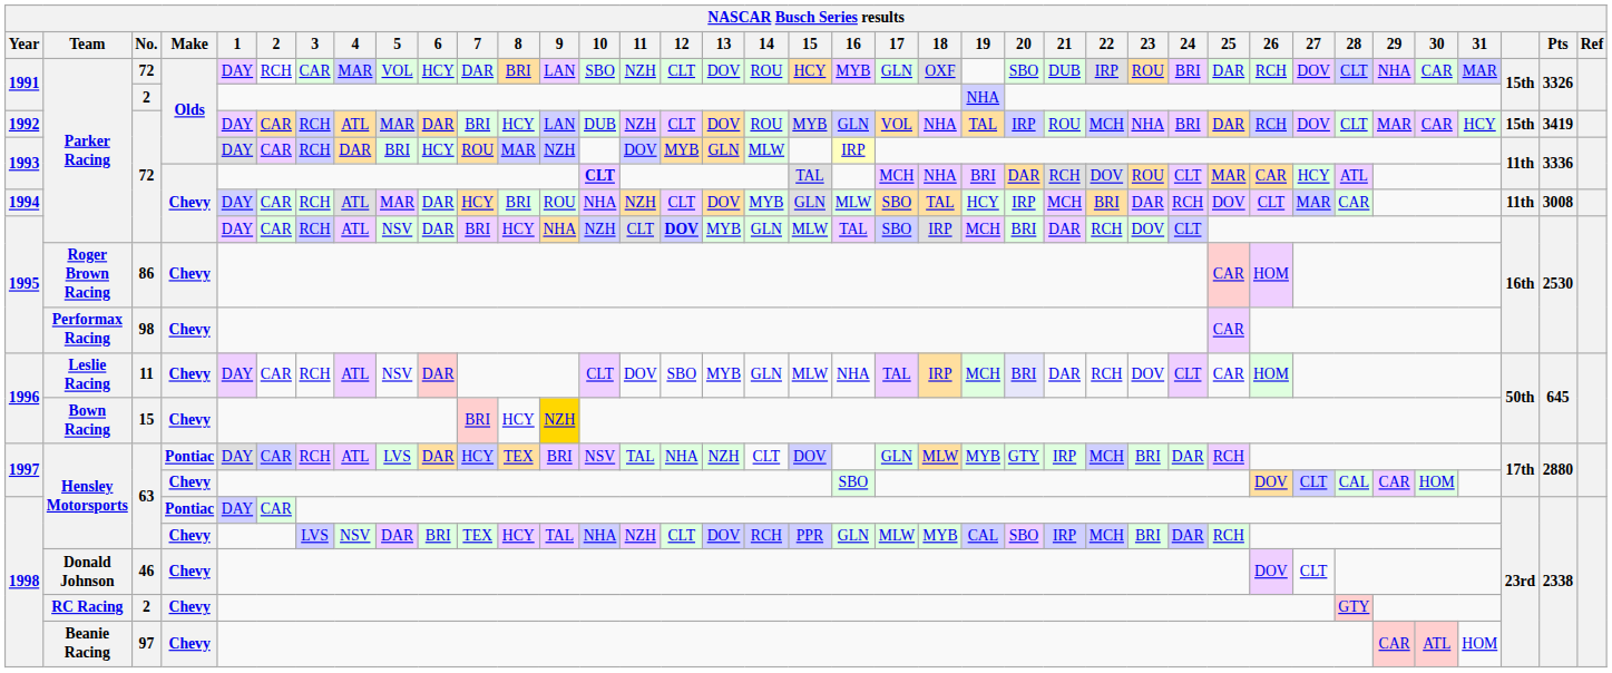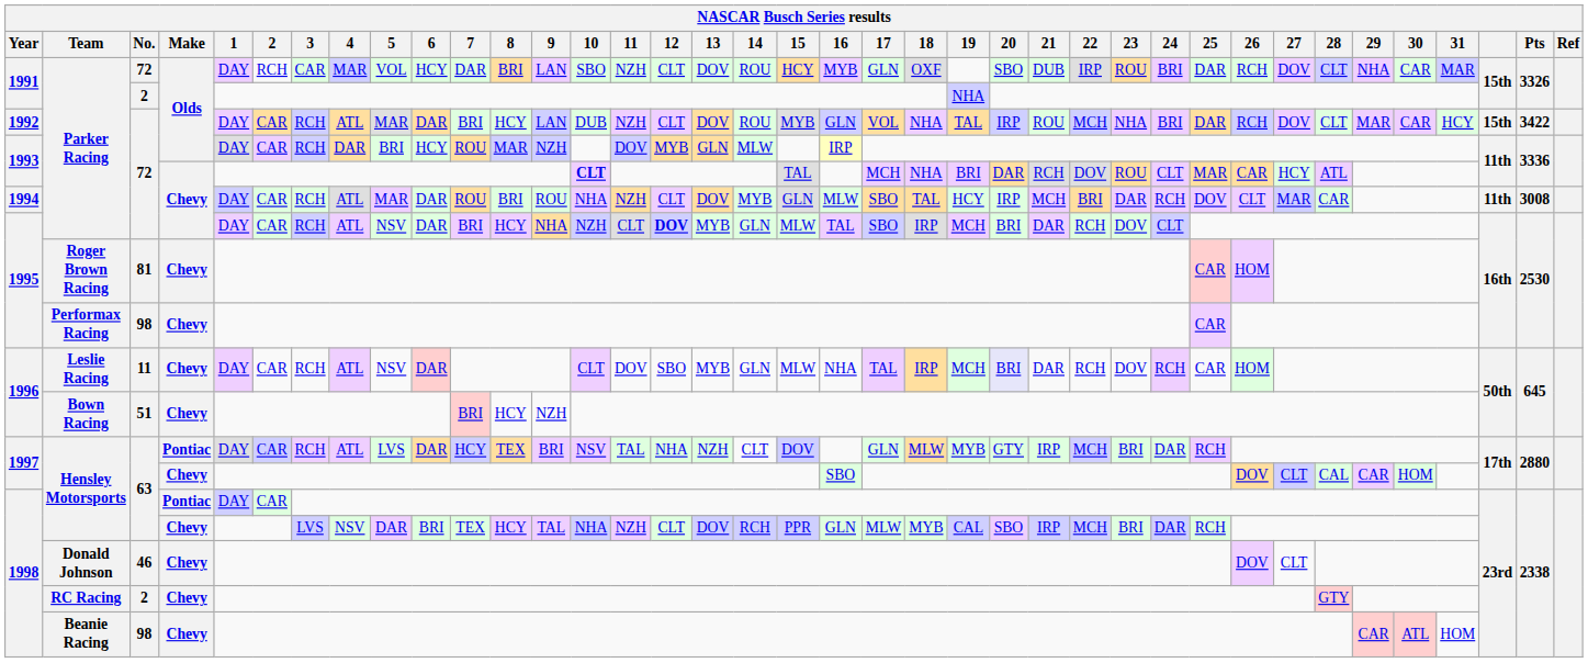 <table class="wikitable" style="text-align:center; font-size:75%">
 <tr>
 <th colspan=39><a href='#'>NASCAR</a> <a href='#'>Busch Series</a> results</th>
 </tr>
 <tr>
 <th>Year</th>
 <th>Team</th>
 <th>No.</th>
 <th>Make</th>
 <th>1</th>
 <th>2</th>
 <th>3</th>
 <th>4</th>
 <th>5</th>
 <th>6</th>
 <th>7</th>
 <th>8</th>
 <th>9</th>
 <th>10</th>
 <th>11</th>
 <th>12</th>
 <th>13</th>
 <th>14</th>
 <th>15</th>
 <th>16</th>
 <th>17</th>
 <th>18</th>
 <th>19</th>
 <th>20</th>
 <th>21</th>
 <th>22</th>
 <th>23</th>
 <th>24</th>
 <th>25</th>
 <th>26</th>
 <th>27</th>
 <th>28</th>
 <th>29</th>
 <th>30</th>
 <th>31</th>
 <th></th>
 <th>Pts</th>
 <th>Ref</th>
 </tr>
 <tr>
 <th rowspan=2><a href='#'>1991</a></th>
 <th rowspan=7><a href='#'>Parker Racing</a></th>
 <th>72</th>
 <th rowspan=4><a href='#'>Olds</a></th>
 <td style="background:#EFCFFF;"><a href='#'>DAY</a><br></td>
 <td><a href='#'>RCH</a></td>
 <td style="background:#DFFFDF;"><a href='#'>CAR</a><br></td>
 <td style="background:#CFCFFF;"><a href='#'>MAR</a><br></td>
 <td style="background:#DFFFDF;"><a href='#'>VOL</a><br></td>
 <td style="background:#DFFFDF;"><a href='#'>HCY</a><br></td>
 <td style="background:#DFFFDF;"><a href='#'>DAR</a><br></td>
 <td style="background:#FFDF9F;"><a href='#'>BRI</a><br></td>
 <td style="background:#EFCFFF;"><a href='#'>LAN</a><br></td>
 <td style="background:#DFFFDF;"><a href='#'>SBO</a><br></td>
 <td style="background:#DFFFDF;"><a href='#'>NZH</a><br></td>
 <td style="background:#DFFFDF;"><a href='#'>CLT</a><br></td>
 <td style="background:#DFFFDF;"><a href='#'>DOV</a><br></td>
 <td style="background:#DFFFDF;"><a href='#'>ROU</a><br></td>
 <td style="background:#FFDF9F;"><a href='#'>HCY</a><br></td>
 <td style="background:#EFCFFF;"><a href='#'>MYB</a><br></td>
 <td style="background:#DFFFDF;"><a href='#'>GLN</a><br></td>
 <td style="background:#DFDFDF;"><a href='#'>OXF</a><br></td>
 <td></td>
 <td style="background:#DFFFDF;"><a href='#'>SBO</a><br></td>
 <td style="background:#DFFFDF;"><a href='#'>DUB</a><br></td>
 <td style="background:#DFDFDF;"><a href='#'>IRP</a><br></td>
 <td style="background:#FFDF9F;"><a href='#'>ROU</a><br></td>
 <td style="background:#EFCFFF;"><a href='#'>BRI</a><br></td>
 <td style="background:#DFFFDF;"><a href='#'>DAR</a><br></td>
 <td style="background:#DFFFDF;"><a href='#'>RCH</a><br></td>
 <td style="background:#EFCFFF;"><a href='#'>DOV</a><br></td>
 <td style="background:#CFCFFF;"><a href='#'>CLT</a><br></td>
 <td style="background:#EFCFFF;"><a href='#'>NHA</a><br></td>
 <td style="background:#DFFFDF;"><a href='#'>CAR</a><br></td>
 <td style="background:#CFCFFF;"><a href='#'>MAR</a><br></td>
 <th rowspan=2>15th</th>
 <th rowspan=2>3326</th>
 <th rowspan=2></th>
 </tr>
 <tr>
 <th>2</th>
 <td colspan=18></td>
 <td style="background:#CFCFFF;"><a href='#'>NHA</a><br></td>
 <td colspan=12></td>
 </tr>
 <tr>
 <th><a href='#'>1992</a></th>
 <th rowspan=5>72</th>
 <td style="background:#EFCFFF;"><a href='#'>DAY</a><br></td>
 <td style="background:#FFDF9F;"><a href='#'>CAR</a><br></td>
 <td style="background:#CFCFFF;"><a href='#'>RCH</a><br></td>
 <td style="background:#FFDF9F;"><a href='#'>ATL</a><br></td>
 <td style="background:#DFDFDF;"><a href='#'>MAR</a><br></td>
 <td style="background:#FFDF9F;"><a href='#'>DAR</a><br></td>
 <td style="background:#DFFFDF;"><a href='#'>BRI</a><br></td>
 <td style="background:#DFFFDF;"><a href='#'>HCY</a><br></td>
 <td style="background:#CFCFFF;"><a href='#'>LAN</a><br></td>
 <td style="background:#DFFFDF;"><a href='#'>DUB</a><br></td>
 <td style="background:#EFCFFF;"><a href='#'>NZH</a><br></td>
 <td style="background:#EFCFFF;"><a href='#'>CLT</a><br></td>
 <td style="background:#FFDF9F;"><a href='#'>DOV</a><br></td>
 <td style="background:#DFFFDF;"><a href='#'>ROU</a><br></td>
 <td style="background:#DFDFDF;"><a href='#'>MYB</a><br></td>
 <td style="background:#CFCFFF;"><a href='#'>GLN</a><br></td>
 <td style="background:#FFDF9F;"><a href='#'>VOL</a><br></td>
 <td style="background:#EFCFFF;"><a href='#'>NHA</a><br></td>
 <td style="background:#FFDF9F;"><a href='#'>TAL</a><br></td>
 <td style="background:#CFCFFF;"><a href='#'>IRP</a><br></td>
 <td style="background:#DFFFDF;"><a href='#'>ROU</a><br></td>
 <td style="background:#CFCFFF;"><a href='#'>MCH</a><br></td>
 <td style="background:#EFCFFF;"><a href='#'>NHA</a><br></td>
 <td style="background:#EFCFFF;"><a href='#'>BRI</a><br></td>
 <td style="background:#FFDF9F;"><a href='#'>DAR</a><br></td>
 <td style="background:#CFCFFF;"><a href='#'>RCH</a><br></td>
 <td style="background:#EFCFFF;"><a href='#'>DOV</a><br></td>
 <td style="background:#DFFFDF;"><a href='#'>CLT</a><br></td>
 <td style="background:#EFCFFF;"><a href='#'>MAR</a><br></td>
 <td style="background:#EFCFFF;"><a href='#'>CAR</a><br></td>
 <td style="background:#DFFFDF;"><a href='#'>HCY</a><br></td>
 <th>15th</th>
-<th>3419</th>
+<th>3422</th>
 <th></th>
 </tr>
 <tr>
 <th rowspan=2><a href='#'>1993</a></th>
 <td style="background:#DFDFDF;"><a href='#'>DAY</a><br></td>
 <td style="background:#EFCFFF;"><a href='#'>CAR</a><br></td>
 <td style="background:#CFCFFF;"><a href='#'>RCH</a><br></td>
 <td style="background:#FFDF9F;"><a href='#'>DAR</a><br></td>
 <td style="background:#DFFFDF;"><a href='#'>BRI</a><br></td>
 <td style="background:#DFFFDF;"><a href='#'>HCY</a><br></td>
 <td style="background:#FFDF9F;"><a href='#'>ROU</a><br></td>
 <td style="background:#CFCFFF;"><a href='#'>MAR</a><br></td>
 <td style="background:#CFCFFF;"><a href='#'>NZH</a><br></td>
 <td></td>
 <td style="background:#CFCFFF;"><a href='#'>DOV</a><br></td>
 <td style="background:#FFDF9F;"><a href='#'>MYB</a><br></td>
 <td style="background:#FFDF9F;"><a href='#'>GLN</a><br></td>
 <td style="background:#DFFFDF;"><a href='#'>MLW</a><br></td>
 <td></td>
 <td style="background:#FFFFBF;"><a href='#'>IRP</a><br></td>
 <td colspan=15></td>
 <th rowspan=2>11th</th>
 <th rowspan=2>3336</th>
 <th rowspan=2></th>
 </tr>
 <tr>
 <th rowspan=3><a href='#'>Chevy</a></th>
 <td colspan=9></td>
 <td style="background:#EFCFFF;"><strong><a href='#'>CLT</a></strong><br></td>
 <td colspan=4></td>
 <td style="background:#DFDFDF;"><a href='#'>TAL</a><br></td>
 <td></td>
 <td style="background:#EFCFFF;"><a href='#'>MCH</a><br></td>
 <td style="background:#EFCFFF;"><a href='#'>NHA</a><br></td>
 <td style="background:#EFCFFF;"><a href='#'>BRI</a><br></td>
 <td style="background:#FFDF9F;"><a href='#'>DAR</a><br></td>
 <td style="background:#DFDFDF;"><a href='#'>RCH</a><br></td>
 <td style="background:#DFDFDF;"><a href='#'>DOV</a><br></td>
 <td style="background:#FFDF9F;"><a href='#'>ROU</a><br></td>
 <td style="background:#EFCFFF;"><a href='#'>CLT</a><br></td>
 <td style="background:#FFDF9F;"><a href='#'>MAR</a><br></td>
 <td style="background:#FFDF9F;"><a href='#'>CAR</a><br></td>
 <td style="background:#DFFFDF;"><a href='#'>HCY</a><br></td>
 <td style="background:#EFCFFF;"><a href='#'>ATL</a><br></td>
 <td colspan=3></td>
 </tr>
 <tr>
 <th><a href='#'>1994</a></th>
 <td style="background:#CFCFFF;"><a href='#'>DAY</a><br></td>
 <td style="background:#DFFFDF;"><a href='#'>CAR</a><br></td>
 <td style="background:#DFFFDF;"><a href='#'>RCH</a><br></td>
 <td style="background:#DFDFDF;"><a href='#'>ATL</a><br></td>
 <td style="background:#EFCFFF;"><a href='#'>MAR</a><br></td>
 <td style="background:#DFFFDF;"><a href='#'>DAR</a><br></td>
-<td style="background:#FFDF9F;"><a href='#'>HCY</a><br></td>
+<td style="background:#FFDF9F;"><a href='#'>ROU</a><br></td>
 <td style="background:#DFFFDF;"><a href='#'>BRI</a><br></td>
 <td style="background:#DFFFDF;"><a href='#'>ROU</a><br></td>
 <td style="background:#EFCFFF;"><a href='#'>NHA</a><br></td>
 <td style="background:#FFDF9F;"><a href='#'>NZH</a><br></td>
 <td style="background:#EFCFFF;"><a href='#'>CLT</a><br></td>
 <td style="background:#FFDF9F;"><a href='#'>DOV</a><br></td>
 <td style="background:#DFFFDF;"><a href='#'>MYB</a><br></td>
 <td style="background:#DFDFDF;"><a href='#'>GLN</a><br></td>
 <td style="background:#DFFFDF;"><a href='#'>MLW</a><br></td>
 <td style="background:#FFDF9F;"><a href='#'>SBO</a><br></td>
 <td style="background:#FFDF9F;"><a href='#'>TAL</a><br></td>
 <td style="background:#DFFFDF;"><a href='#'>HCY</a><br></td>
 <td style="background:#DFFFDF;"><a href='#'>IRP</a><br></td>
 <td style="background:#EFCFFF;"><a href='#'>MCH</a><br></td>
 <td style="background:#FFDF9F;"><a href='#'>BRI</a><br></td>
 <td style="background:#EFCFFF;"><a href='#'>DAR</a><br></td>
 <td style="background:#EFCFFF;"><a href='#'>RCH</a><br></td>
 <td style="background:#EFCFFF;"><a href='#'>DOV</a><br></td>
 <td style="background:#EFCFFF;"><a href='#'>CLT</a><br></td>
 <td style="background:#CFCFFF;"><a href='#'>MAR</a><br></td>
 <td style="background:#DFFFDF;"><a href='#'>CAR</a><br></td>
 <td colspan=3></td>
 <th>11th</th>
 <th>3008</th>
 <th></th>
 </tr>
 <tr>
 <th rowspan=3><a href='#'>1995</a></th>
 <td style="background:#EFCFFF;"><a href='#'>DAY</a><br></td>
 <td style="background:#DFFFDF;"><a href='#'>CAR</a><br></td>
 <td style="background:#CFCFFF;"><a href='#'>RCH</a><br></td>
 <td style="background:#EFCFFF;"><a href='#'>ATL</a><br></td>
 <td style="background:#DFFFDF;"><a href='#'>NSV</a><br></td>
 <td style="background:#DFFFDF;"><a href='#'>DAR</a><br></td>
 <td style="background:#EFCFFF;"><a href='#'>BRI</a><br></td>
 <td style="background:#EFCFFF;"><a href='#'>HCY</a><br></td>
 <td style="background:#FFDF9F;"><a href='#'>NHA</a><br></td>
 <td style="background:#CFCFFF;"><a href='#'>NZH</a><br></td>
 <td style="background:#DFDFDF;"><a href='#'>CLT</a><br></td>
 <td style="background:#CFCFFF;"><strong><a href='#'>DOV</a></strong><br></td>
 <td style="background:#DFFFDF;"><a href='#'>MYB</a><br></td>
 <td style="background:#DFFFDF;"><a href='#'>GLN</a><br></td>
 <td style="background:#DFFFDF;"><a href='#'>MLW</a><br></td>
 <td style="background:#EFCFFF;"><a href='#'>TAL</a><br></td>
 <td style="background:#CFCFFF;"><a href='#'>SBO</a><br></td>
 <td style="background:#DFDFDF;"><a href='#'>IRP</a><br></td>
 <td style="background:#EFCFFF;"><a href='#'>MCH</a><br></td>
 <td style="background:#DFFFDF;"><a href='#'>BRI</a><br></td>
 <td style="background:#EFCFFF;"><a href='#'>DAR</a><br></td>
 <td style="background:#DFFFDF;"><a href='#'>RCH</a><br></td>
 <td style="background:#DFFFDF;"><a href='#'>DOV</a><br></td>
 <td style="background:#CFCFFF;"><a href='#'>CLT</a><br></td>
 <td colspan=7></td>
 <th rowspan=3>16th</th>
 <th rowspan=3>2530</th>
 <th rowspan=3></th>
 </tr>
 <tr>
 <th><a href='#'>Roger Brown Racing</a></th>
-<th>86</th>
+<th>81</th>
 <th><a href='#'>Chevy</a></th>
 <td colspan=24></td>
 <td style="background:#FFCFCF;"><a href='#'>CAR</a><br></td>
 <td style="background:#EFCFFF;"><a href='#'>HOM</a><br></td>
 <td colspan=5></td>
 </tr>
 <tr>
 <th><a href='#'>Performax Racing</a></th>
 <th>98</th>
 <th><a href='#'>Chevy</a></th>
 <td colspan=24></td>
 <td style="background:#EFCFFF;"><a href='#'>CAR</a><br></td>
 <td colspan=6></td>
 </tr>
 <tr>
 <th rowspan=2><a href='#'>1996</a></th>
 <th><a href='#'>Leslie Racing</a></th>
 <th>11</th>
 <th><a href='#'>Chevy</a></th>
 <td style="background:#EFCFFF;"><a href='#'>DAY</a><br></td>
 <td><a href='#'>CAR</a></td>
 <td><a href='#'>RCH</a></td>
 <td style="background:#EFCFFF;"><a href='#'>ATL</a><br></td>
 <td><a href='#'>NSV</a></td>
 <td style="background:#FFCFCF;"><a href='#'>DAR</a><br></td>
 <td colspan=3></td>
 <td style="background:#EFCFFF;"><a href='#'>CLT</a><br></td>
 <td><a href='#'>DOV</a></td>
 <td><a href='#'>SBO</a></td>
 <td><a href='#'>MYB</a></td>
 <td><a href='#'>GLN</a></td>
 <td><a href='#'>MLW</a></td>
 <td><a href='#'>NHA</a></td>
 <td style="background:#EFCFFF;"><a href='#'>TAL</a><br></td>
 <td style="background:#FFDF9F;"><a href='#'>IRP</a><br></td>
 <td style="background:#DFFFDF;"><a href='#'>MCH</a><br></td>
 <td style="background: lavender;"><a href='#'>BRI</a></td>
 <td><a href='#'>DAR</a></td>
 <td><a href='#'>RCH</a></td>
 <td><a href='#'>DOV</a></td>
-<td style="background:#EFCFFF;"><a href='#'>CLT</a><br></td>
+<td style="background:#EFCFFF;"><a href='#'>RCH</a><br></td>
 <td><a href='#'>CAR</a></td>
 <td style="background:#DFFFDF;"><a href='#'>HOM</a><br></td>
 <td colspan=5></td>
 <th rowspan=2>50th</th>
 <th rowspan=2>645</th>
 <th rowspan=2></th>
 </tr>
 <tr>
 <th><a href='#'>Bown Racing</a></th>
-<th>15</th>
+<th>51</th>
 <th><a href='#'>Chevy</a></th>
 <td colspan=6></td>
 <td style="background:#FFCFCF;"><a href='#'>BRI</a><br></td>
 <td><a href='#'>HCY</a></td>
-<td style="background: gold;"><a href='#'>NZH</a></td>
+<td><a href='#'>NZH</a></td>
 <td colspan=22></td>
 </tr>
 <tr>
 <th rowspan=2><a href='#'>1997</a></th>
 <th rowspan=4><a href='#'>Hensley Motorsports</a></th>
 <th rowspan=4>63</th>
 <th><a href='#'>Pontiac</a></th>
 <td style="background:#DFDFDF;"><a href='#'>DAY</a><br></td>
 <td style="background:#CFCFFF;"><a href='#'>CAR</a><br></td>
 <td style="background:#EFCFFF;"><a href='#'>RCH</a><br></td>
 <td style="background:#EFCFFF;"><a href='#'>ATL</a><br></td>
 <td style="background:#DFFFDF;"><a href='#'>LVS</a><br></td>
 <td style="background:#FFDF9F;"><a href='#'>DAR</a><br></td>
 <td style="background:#CFCFFF;"><a href='#'>HCY</a><br></td>
 <td style="background:#FFDF9F;"><a href='#'>TEX</a><br></td>
 <td style="background:#EFCFFF;"><a href='#'>BRI</a><br></td>
 <td style="background:#EFCFFF;"><a href='#'>NSV</a><br></td>
 <td style="background:#DFFFDF;"><a href='#'>TAL</a><br></td>
 <td style="background:#DFFFDF;"><a href='#'>NHA</a><br></td>
 <td style="background:#DFFFDF;"><a href='#'>NZH</a><br></td>
 <td><a href='#'>CLT</a></td>
 <td style="background:#CFCFFF;"><a href='#'>DOV</a><br></td>
 <td></td>
 <td style="background:#DFFFDF;"><a href='#'>GLN</a><br></td>
 <td style="background:#FFDF9F;"><a href='#'>MLW</a><br></td>
 <td style="background:#DFFFDF;"><a href='#'>MYB</a><br></td>
 <td style="background:#DFFFDF;"><a href='#'>GTY</a><br></td>
 <td style="background:#DFFFDF;"><a href='#'>IRP</a><br></td>
 <td style="background:#CFCFFF;"><a href='#'>MCH</a><br></td>
 <td style="background:#DFFFDF;"><a href='#'>BRI</a><br></td>
 <td style="background:#DFFFDF;"><a href='#'>DAR</a><br></td>
 <td style="background:#EFCFFF;"><a href='#'>RCH</a><br></td>
 <td colspan=6></td>
 <th rowspan=2>17th</th>
 <th rowspan=2>2880</th>
 <th rowspan=2></th>
 </tr>
 <tr>
 <th><a href='#'>Chevy</a></th>
 <td colspan=15></td>
 <td style="background:#DFFFDF;"><a href='#'>SBO</a><br></td>
 <td colspan=9></td>
 <td style="background:#FFDF9F;"><a href='#'>DOV</a><br></td>
 <td style="background:#CFCFFF;"><a href='#'>CLT</a><br></td>
 <td style="background:#DFFFDF;"><a href='#'>CAL</a><br></td>
 <td style="background:#EFCFFF;"><a href='#'>CAR</a><br></td>
 <td style="background:#DFFFDF;"><a href='#'>HOM</a><br></td>
 <td></td>
 </tr>
 <tr>
 <th rowspan=5><a href='#'>1998</a></th>
 <th><a href='#'>Pontiac</a></th>
 <td style="background:#CFCFFF;"><a href='#'>DAY</a><br></td>
 <td style="background:#DFFFDF;"><a href='#'>CAR</a><br></td>
 <td colspan=29></td>
 <th rowspan=5>23rd</th>
 <th rowspan=5>2338</th>
 <th rowspan=5></th>
 </tr>
 <tr>
 <th><a href='#'>Chevy</a></th>
 <td colspan=2></td>
 <td style="background:#CFCFFF;"><a href='#'>LVS</a><br></td>
 <td style="background:#DFFFDF;"><a href='#'>NSV</a><br></td>
 <td style="background:#EFCFFF;"><a href='#'>DAR</a><br></td>
 <td style="background:#DFFFDF;"><a href='#'>BRI</a><br></td>
 <td style="background:#DFFFDF;"><a href='#'>TEX</a><br></td>
 <td style="background:#EFCFFF;"><a href='#'>HCY</a><br></td>
 <td style="background:#EFCFFF;"><a href='#'>TAL</a><br></td>
 <td style="background:#CFCFFF;"><a href='#'>NHA</a><br></td>
 <td style="background:#EFCFFF;"><a href='#'>NZH</a><br></td>
 <td style="background:#DFFFDF;"><a href='#'>CLT</a><br></td>
 <td style="background:#CFCFFF;"><a href='#'>DOV</a><br></td>
 <td style="background:#CFCFFF;"><a href='#'>RCH</a><br></td>
 <td style="background:#CFCFFF;"><a href='#'>PPR</a><br></td>
 <td style="background:#DFFFDF;"><a href='#'>GLN</a><br></td>
 <td style="background:#DFFFDF;"><a href='#'>MLW</a><br></td>
 <td style="background:#DFFFDF;"><a href='#'>MYB</a><br></td>
 <td style="background:#CFCFFF;"><a href='#'>CAL</a><br></td>
 <td style="background:#EFCFFF;"><a href='#'>SBO</a><br></td>
 <td style="background:#CFCFFF;"><a href='#'>IRP</a><br></td>
 <td style="background:#CFCFFF;"><a href='#'>MCH</a><br></td>
 <td style="background:#DFFFDF;"><a href='#'>BRI</a><br></td>
 <td style="background:#CFCFFF;"><a href='#'>DAR</a><br></td>
 <td style="background:#DFFFDF;"><a href='#'>RCH</a><br></td>
 <td colspan=6></td>
 </tr>
 <tr>
 <th>Donald Johnson</th>
 <th>46</th>
 <th><a href='#'>Chevy</a></th>
 <td colspan=25></td>
 <td style="background:#EFCFFF;"><a href='#'>DOV</a><br></td>
 <td><a href='#'>CLT</a></td>
 <td colspan=4></td>
 </tr>
 <tr>
 <th><a href='#'>RC Racing</a></th>
 <th>2</th>
 <th><a href='#'>Chevy</a></th>
 <td colspan=27></td>
 <td style="background:#FFCFCF;"><a href='#'>GTY</a><br></td>
 <td colspan=3></td>
 </tr>
 <tr>
 <th>Beanie Racing</th>
-<th>97</th>
+<th>98</th>
 <th><a href='#'>Chevy</a></th>
 <td colspan=28></td>
 <td style="background:#FFCFCF;"><a href='#'>CAR</a><br></td>
 <td style="background:#FFCFCF;"><a href='#'>ATL</a><br></td>
 <td><a href='#'>HOM</a></td>
 </tr>
 </table>
